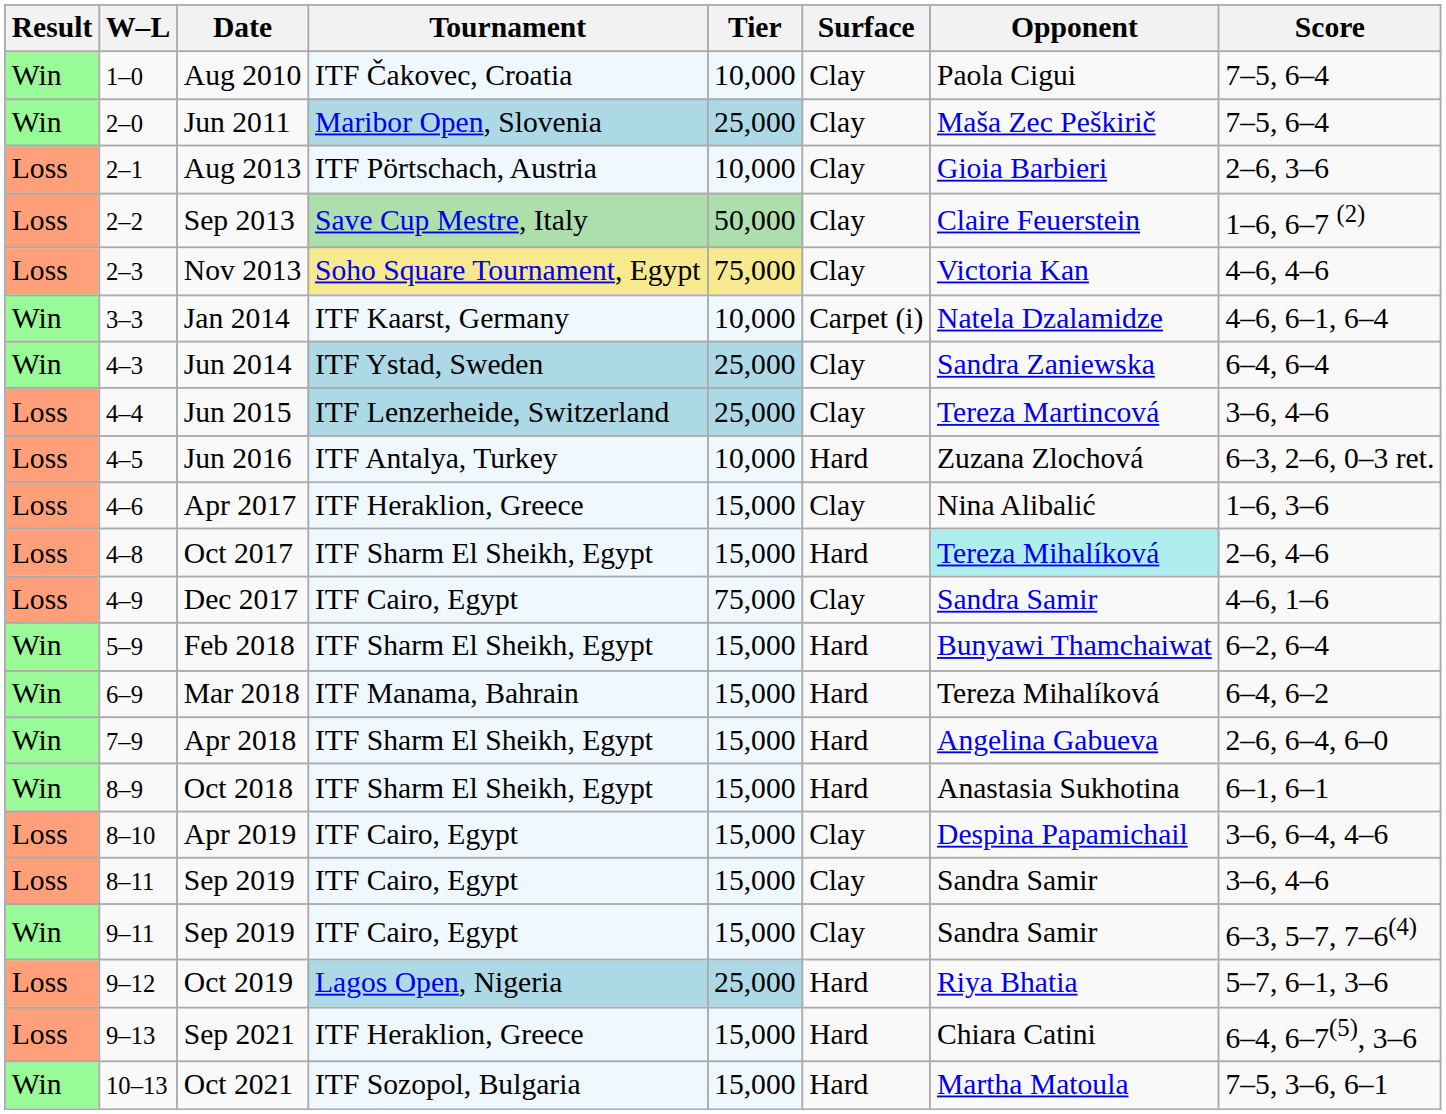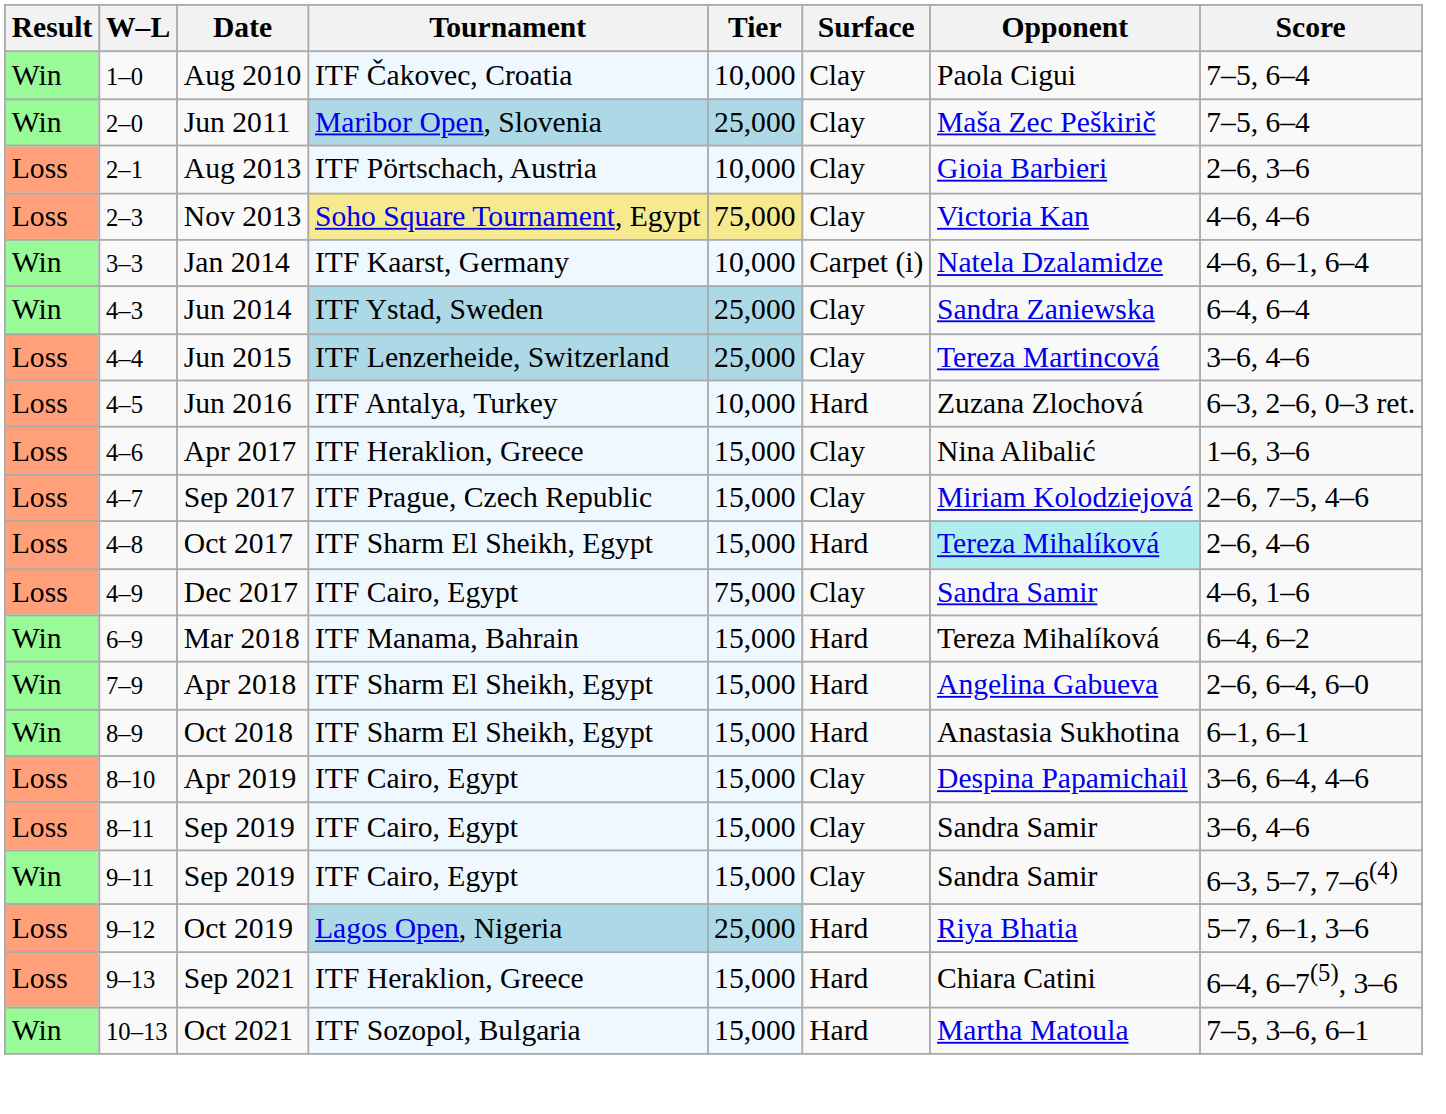 <table class="sortable wikitable">
 <tr>
 <th>Result</th>
 <th class="unsortable">W–L</th>
 <th>Date</th>
 <th>Tournament</th>
 <th>Tier</th>
 <th>Surface</th>
 <th>Opponent</th>
 <th class="unsortable">Score</th>
 </tr>
 <tr>
 <td style="background:#98fb98;">Win</td>
 <td><small>1–0</small></td>
 <td>Aug 2010</td>
 <td style="background:#f0f8ff;">ITF Čakovec, Croatia</td>
 <td style="background:#f0f8ff;">10,000</td>
 <td>Clay</td>
 <td> Paola Cigui</td>
 <td>7–5, 6–4</td>
 </tr>
 <tr>
 <td style="background:#98fb98;">Win</td>
 <td><small>2–0</small></td>
 <td>Jun 2011</td>
 <td style="background:lightblue;"><a href='#'>Maribor Open</a>, Slovenia</td>
 <td style="background:lightblue;">25,000</td>
 <td>Clay</td>
 <td> <a href='#'>Maša Zec Peškirič</a></td>
 <td>7–5, 6–4</td>
 </tr>
 <tr>
 <td style="background:#ffa07a;">Loss</td>
 <td><small>2–1</small></td>
 <td>Aug 2013</td>
 <td style="background:#f0f8ff;">ITF Pörtschach, Austria</td>
 <td style="background:#f0f8ff;">10,000</td>
 <td>Clay</td>
 <td> <a href='#'>Gioia Barbieri</a></td>
 <td>2–6, 3–6</td>
-</tr>
-<tr>
-<td style="background:#ffa07a;">Loss</td>
-<td><small>2–2</small></td>
-<td>Sep 2013</td>
-<td style="background:#addfad;"><a href='#'>Save Cup Mestre</a>, Italy</td>
-<td style="background:#addfad;">50,000</td>
-<td>Clay</td>
-<td> <a href='#'>Claire Feuerstein</a></td>
-<td>1–6, 6–7 <sup>(2)</sup></td>
 </tr>
 <tr>
 <td style="background:#ffa07a;">Loss</td>
 <td><small>2–3</small></td>
 <td>Nov 2013</td>
 <td style="background:#f7e98e;"><a href='#'>Soho Square Tournament</a>, Egypt</td>
 <td style="background:#f7e98e;">75,000</td>
 <td>Clay</td>
 <td> <a href='#'>Victoria Kan</a></td>
 <td>4–6, 4–6</td>
 </tr>
 <tr>
 <td style="background:#98fb98;">Win</td>
 <td><small>3–3</small></td>
 <td>Jan 2014</td>
 <td style="background:#f0f8ff;">ITF Kaarst, Germany</td>
 <td style="background:#f0f8ff;">10,000</td>
 <td>Carpet (i)</td>
 <td> <a href='#'>Natela Dzalamidze</a></td>
 <td>4–6, 6–1, 6–4</td>
 </tr>
 <tr>
 <td style="background:#98fb98;">Win</td>
 <td><small>4–3</small></td>
 <td>Jun 2014</td>
 <td style="background:lightblue;">ITF Ystad, Sweden</td>
 <td style="background:lightblue;">25,000</td>
 <td>Clay</td>
 <td> <a href='#'>Sandra Zaniewska</a></td>
 <td>6–4, 6–4</td>
 </tr>
 <tr>
 <td style="background:#ffa07a;">Loss</td>
 <td><small>4–4</small></td>
 <td>Jun 2015</td>
 <td style="background:lightblue;">ITF Lenzerheide, Switzerland</td>
 <td style="background:lightblue;">25,000</td>
 <td>Clay</td>
 <td> <a href='#'>Tereza Martincová</a></td>
 <td>3–6, 4–6</td>
 </tr>
 <tr>
 <td style="background:#ffa07a;">Loss</td>
 <td><small>4–5</small></td>
 <td>Jun 2016</td>
 <td style="background:#f0f8ff;">ITF Antalya, Turkey</td>
 <td style="background:#f0f8ff;">10,000</td>
 <td>Hard</td>
 <td> Zuzana Zlochová</td>
 <td>6–3, 2–6, 0–3 ret.</td>
 </tr>
 <tr>
 <td style="background:#ffa07a;">Loss</td>
 <td><small>4–6</small></td>
 <td>Apr 2017</td>
 <td style="background:#f0f8ff;">ITF Heraklion, Greece</td>
 <td style="background:#f0f8ff;">15,000</td>
 <td>Clay</td>
 <td> Nina Alibalić</td>
 <td>1–6, 3–6</td>
 </tr>
 <tr>
 <td style="background:#ffa07a;">Loss</td>
+<td><small>4–7</small></td>
+<td>Sep 2017</td>
+<td style="background:#f0f8ff;">ITF Prague, Czech Republic</td>
+<td style="background:#f0f8ff;">15,000</td>
+<td>Clay</td>
+<td> <a href='#'>Miriam Kolodziejová</a></td>
+<td>2–6, 7–5, 4–6</td>
+</tr>
+<tr>
+<td style="background:#ffa07a;">Loss</td>
 <td><small>4–8</small></td>
 <td>Oct 2017</td>
 <td style="background:#f0f8ff;">ITF Sharm El Sheikh, Egypt</td>
 <td style="background:#f0f8ff;">15,000</td>
 <td>Hard</td>
 <td style="background: paleturquoise;"> <a href='#'>Tereza Mihalíková</a></td>
 <td>2–6, 4–6</td>
 </tr>
 <tr>
 <td style="background:#ffa07a;">Loss</td>
 <td><small>4–9</small></td>
 <td>Dec 2017</td>
 <td style="background:#f0f8ff;">ITF Cairo, Egypt</td>
 <td style="background:#f0f8ff;">75,000</td>
 <td>Clay</td>
 <td> <a href='#'>Sandra Samir</a></td>
 <td>4–6, 1–6</td>
-</tr>
-<tr>
-<td style="background:#98fb98;">Win</td>
-<td><small>5–9</small></td>
-<td>Feb 2018</td>
-<td style="background:#f0f8ff;">ITF Sharm El Sheikh, Egypt</td>
-<td style="background:#f0f8ff;">15,000</td>
-<td>Hard</td>
-<td> <a href='#'>Bunyawi Thamchaiwat</a></td>
-<td>6–2, 6–4</td>
 </tr>
 <tr>
 <td style="background:#98fb98;">Win</td>
 <td><small>6–9</small></td>
 <td>Mar 2018</td>
 <td style="background:#f0f8ff;">ITF Manama, Bahrain</td>
 <td style="background:#f0f8ff;">15,000</td>
 <td>Hard</td>
 <td> Tereza Mihalíková</td>
 <td>6–4, 6–2</td>
 </tr>
 <tr>
 <td style="background:#98fb98;">Win</td>
 <td><small>7–9</small></td>
 <td>Apr 2018</td>
 <td style="background:#f0f8ff;">ITF Sharm El Sheikh, Egypt</td>
 <td style="background:#f0f8ff;">15,000</td>
 <td>Hard</td>
 <td> <a href='#'>Angelina Gabueva</a></td>
 <td>2–6, 6–4, 6–0</td>
 </tr>
 <tr>
 <td style="background:#98fb98;">Win</td>
 <td><small>8–9</small></td>
 <td>Oct 2018</td>
 <td style="background:#f0f8ff;">ITF Sharm El Sheikh, Egypt</td>
 <td style="background:#f0f8ff;">15,000</td>
 <td>Hard</td>
 <td> Anastasia Sukhotina</td>
 <td>6–1, 6–1</td>
 </tr>
 <tr>
 <td style="background:#ffa07a;">Loss</td>
 <td><small>8–10</small></td>
 <td>Apr 2019</td>
 <td style="background:#f0f8ff;">ITF Cairo, Egypt</td>
 <td style="background:#f0f8ff;">15,000</td>
 <td>Clay</td>
 <td> <a href='#'>Despina Papamichail</a></td>
 <td>3–6, 6–4, 4–6</td>
 </tr>
 <tr>
 <td style="background:#ffa07a;">Loss</td>
 <td><small>8–11</small></td>
 <td>Sep 2019</td>
 <td style="background:#f0f8ff;">ITF Cairo, Egypt</td>
 <td style="background:#f0f8ff;">15,000</td>
 <td>Clay</td>
 <td> Sandra Samir</td>
 <td>3–6, 4–6</td>
 </tr>
 <tr>
 <td style="background:#98fb98;">Win</td>
 <td><small>9–11</small></td>
 <td>Sep 2019</td>
 <td style="background:#f0f8ff;">ITF Cairo, Egypt</td>
 <td style="background:#f0f8ff;">15,000</td>
 <td>Clay</td>
 <td> Sandra Samir</td>
 <td>6–3, 5–7, 7–6<sup>(4)</sup></td>
 </tr>
 <tr>
 <td style="background:#ffa07a;">Loss</td>
 <td><small>9–12</small></td>
 <td>Oct 2019</td>
 <td style="background:lightblue;"><a href='#'>Lagos Open</a>, Nigeria</td>
 <td style="background:lightblue;">25,000</td>
 <td>Hard</td>
 <td> <a href='#'>Riya Bhatia</a></td>
 <td>5–7, 6–1, 3–6</td>
 </tr>
 <tr>
 <td style="background:#ffa07a;">Loss</td>
 <td><small>9–13</small></td>
 <td>Sep 2021</td>
 <td style="background:#f0f8ff;">ITF Heraklion, Greece</td>
 <td style="background:#f0f8ff;">15,000</td>
 <td>Hard</td>
 <td> Chiara Catini</td>
 <td>6–4, 6–7<sup>(5)</sup>, 3–6</td>
 </tr>
 <tr>
 <td style="background:#98fb98;">Win</td>
 <td><small>10–13</small></td>
 <td>Oct 2021</td>
 <td style="background:#f0f8ff;">ITF Sozopol, Bulgaria</td>
 <td style="background:#f0f8ff;">15,000</td>
 <td>Hard</td>
 <td> <a href='#'>Martha Matoula</a></td>
 <td>7–5, 3–6, 6–1</td>
 </tr>
 </table>
